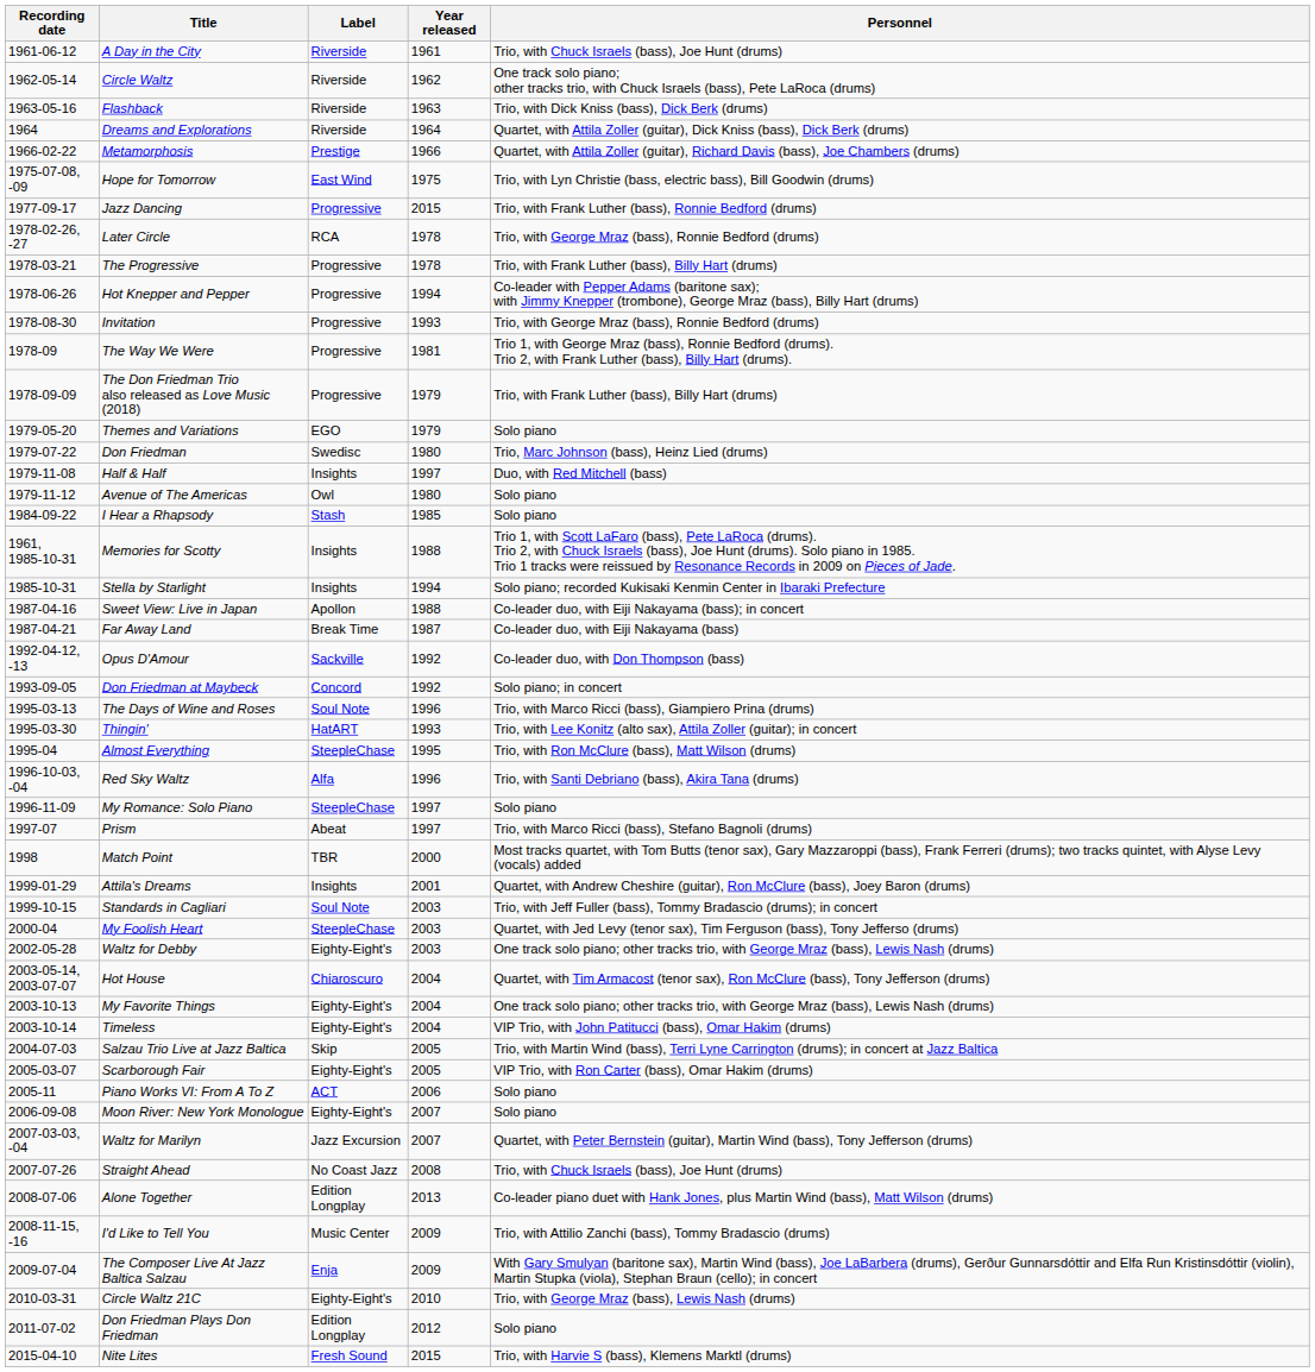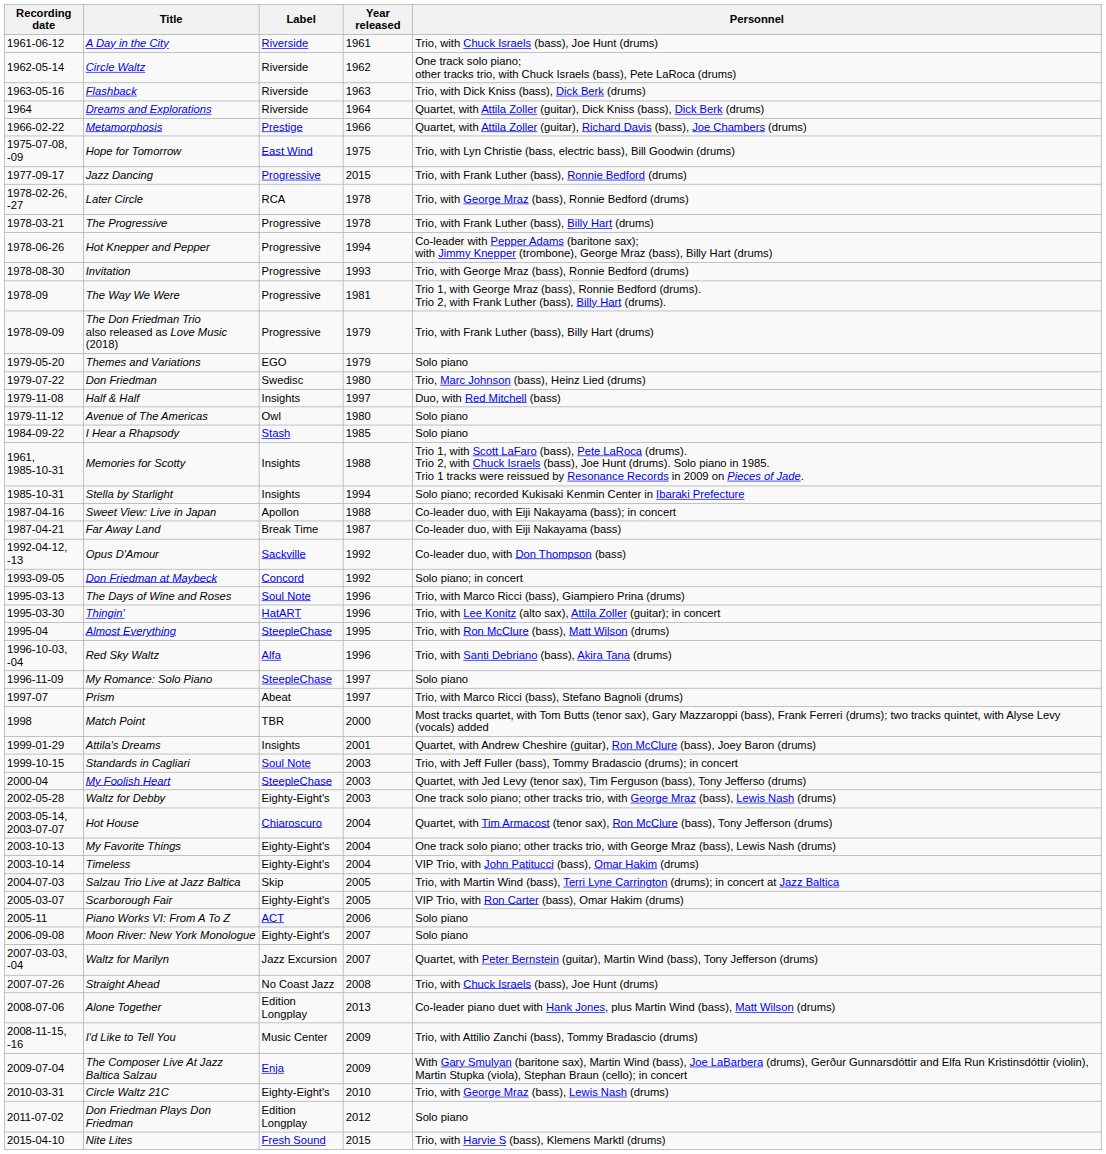 <table class="wikitable sortable">
 <tr>
 <th>Recording date</th>
 <th>Title</th>
 <th>Label</th>
 <th>Year released</th>
 <th>Personnel</th>
 </tr>
 <tr>
 <td>1961-06-12</td>
 <td><em><a href='#'>A Day in the City</a></em></td>
 <td><a href='#'>Riverside</a></td>
 <td>1961</td>
 <td>Trio, with <a href='#'>Chuck Israels</a> (bass), Joe Hunt (drums)</td>
 </tr>
 <tr>
 <td>1962-05-14</td>
 <td><em><a href='#'>Circle Waltz</a></em></td>
 <td>Riverside</td>
 <td>1962</td>
 <td>One track solo piano; <br>other tracks trio, with Chuck Israels (bass), Pete LaRoca (drums)</td>
 </tr>
 <tr>
 <td>1963-05-16</td>
 <td><em><a href='#'>Flashback</a></em></td>
 <td>Riverside</td>
 <td>1963</td>
 <td>Trio, with Dick Kniss (bass), <a href='#'>Dick Berk</a> (drums)</td>
 </tr>
 <tr>
 <td>1964</td>
 <td><em><a href='#'>Dreams and Explorations</a></em></td>
 <td>Riverside</td>
 <td>1964</td>
 <td>Quartet, with <a href='#'>Attila Zoller</a> (guitar), Dick Kniss (bass), <a href='#'>Dick Berk</a> (drums)</td>
 </tr>
 <tr>
 <td>1966-02-22</td>
 <td><em><a href='#'>Metamorphosis</a></em></td>
 <td><a href='#'>Prestige</a></td>
 <td>1966</td>
 <td>Quartet, with <a href='#'>Attila Zoller</a> (guitar), <a href='#'>Richard Davis</a> (bass), <a href='#'>Joe Chambers</a> (drums)</td>
 </tr>
 <tr>
 <td>1975-07-08, -09</td>
 <td><em>Hope for Tomorrow</em></td>
 <td><a href='#'>East Wind</a></td>
 <td>1975</td>
 <td>Trio, with Lyn Christie (bass, electric bass), Bill Goodwin (drums)</td>
 </tr>
 <tr>
 <td>1977-09-17</td>
 <td><em>Jazz Dancing</em></td>
 <td><a href='#'>Progressive</a></td>
 <td>2015</td>
 <td>Trio, with Frank Luther (bass), <a href='#'>Ronnie Bedford</a> (drums)</td>
 </tr>
 <tr>
 <td>1978-02-26, -27</td>
 <td><em>Later Circle</em></td>
 <td>RCA</td>
 <td>1978</td>
 <td>Trio, with <a href='#'>George Mraz</a> (bass), Ronnie Bedford (drums)</td>
 </tr>
 <tr>
 <td>1978-03-21</td>
 <td><em>The Progressive</em></td>
 <td>Progressive</td>
 <td>1978</td>
 <td>Trio, with Frank Luther (bass), <a href='#'>Billy Hart</a> (drums)</td>
 </tr>
 <tr>
 <td>1978-06-26</td>
 <td><em>Hot Knepper and Pepper</em></td>
 <td>Progressive</td>
 <td>1994</td>
 <td>Co-leader with <a href='#'>Pepper Adams</a> (baritone sax);<br> with <a href='#'>Jimmy Knepper</a> (trombone), George Mraz (bass), Billy Hart (drums)</td>
 </tr>
 <tr>
 <td>1978-08-30</td>
 <td><em>Invitation</em></td>
 <td>Progressive</td>
 <td>1993</td>
 <td>Trio, with George Mraz (bass), Ronnie Bedford (drums)</td>
 </tr>
 <tr>
 <td>1978-09</td>
 <td><em>The Way We Were</em></td>
 <td>Progressive</td>
 <td>1981</td>
 <td>Trio 1, with George Mraz (bass), Ronnie Bedford (drums). <br>Trio 2, with Frank Luther (bass), <a href='#'>Billy Hart</a> (drums).</td>
 </tr>
 <tr>
 <td>1978-09-09</td>
 <td><em>The Don Friedman Trio</em> <br>also released as <em>Love Music</em> (2018)</td>
 <td>Progressive</td>
 <td>1979</td>
 <td>Trio, with Frank Luther (bass), Billy Hart (drums)</td>
 </tr>
 <tr>
 <td>1979-05-20</td>
 <td><em>Themes and Variations</em></td>
 <td>EGO</td>
 <td>1979</td>
 <td>Solo piano</td>
 </tr>
 <tr>
 <td>1979-07-22</td>
 <td><em>Don Friedman</em></td>
 <td>Swedisc</td>
 <td>1980</td>
 <td>Trio, <a href='#'>Marc Johnson</a> (bass),  Heinz Lied (drums)</td>
 </tr>
 <tr>
 <td>1979-11-08</td>
 <td><em>Half & Half</em></td>
 <td>Insights</td>
 <td>1997</td>
 <td>Duo, with <a href='#'>Red Mitchell</a> (bass)</td>
 </tr>
 <tr>
 <td>1979-11-12</td>
 <td><em>Avenue of The Americas</em></td>
 <td>Owl</td>
 <td>1980</td>
 <td>Solo piano</td>
 </tr>
 <tr>
 <td>1984-09-22</td>
 <td><em>I Hear a Rhapsody</em></td>
 <td><a href='#'>Stash</a></td>
 <td>1985</td>
 <td>Solo piano</td>
 </tr>
 <tr>
 <td>1961, <br>1985-10-31</td>
 <td><em>Memories for Scotty</em></td>
 <td>Insights</td>
 <td>1988</td>
 <td>Trio 1, with <a href='#'>Scott LaFaro</a> (bass), <a href='#'>Pete LaRoca</a> (drums).<br>Trio 2, with <a href='#'>Chuck Israels</a> (bass), Joe Hunt (drums). Solo piano in 1985.<br>Trio 1 tracks were reissued by <a href='#'>Resonance Records</a> in 2009 on <em><a href='#'>Pieces of Jade</a></em>.</td>
 </tr>
 <tr>
 <td>1985-10-31</td>
 <td><em>Stella by Starlight</em></td>
 <td>Insights</td>
 <td>1994</td>
 <td>Solo piano; recorded Kukisaki Kenmin Center in <a href='#'>Ibaraki Prefecture</a></td>
 </tr>
 <tr>
 <td>1987-04-16</td>
 <td><em>Sweet View: Live in Japan</em></td>
 <td>Apollon</td>
 <td>1988</td>
 <td>Co-leader duo, with Eiji Nakayama (bass); in concert</td>
 </tr>
 <tr>
 <td>1987-04-21</td>
 <td><em>Far Away Land</em></td>
 <td>Break Time</td>
 <td>1987</td>
 <td>Co-leader duo, with Eiji Nakayama (bass)</td>
 </tr>
 <tr>
 <td>1992-04-12, -13</td>
 <td><em>Opus D'Amour</em></td>
 <td><a href='#'>Sackville</a></td>
 <td>1992</td>
 <td>Co-leader duo, with <a href='#'>Don Thompson</a> (bass)</td>
 </tr>
 <tr>
 <td>1993-09-05</td>
 <td><em><a href='#'>Don Friedman at Maybeck</a></em></td>
 <td><a href='#'>Concord</a></td>
 <td>1992</td>
 <td>Solo piano; in concert</td>
 </tr>
 <tr>
 <td>1995-03-13</td>
 <td><em>The Days of Wine and Roses</em></td>
 <td><a href='#'>Soul Note</a></td>
 <td>1996</td>
 <td>Trio, with Marco Ricci (bass), Giampiero Prina (drums)</td>
 </tr>
 <tr>
 <td>1995-03-30</td>
 <td><em><a href='#'>Thingin'</a></em></td>
 <td><a href='#'>HatART</a></td>
-<td>1993</td>
+<td>1996</td>
 <td>Trio, with <a href='#'>Lee Konitz</a> (alto sax), <a href='#'>Attila Zoller</a> (guitar); in concert</td>
 </tr>
 <tr>
 <td>1995-04</td>
 <td><em><a href='#'>Almost Everything</a></em></td>
 <td><a href='#'>SteepleChase</a></td>
 <td>1995</td>
 <td>Trio, with <a href='#'>Ron McClure</a> (bass), <a href='#'>Matt Wilson</a> (drums)</td>
 </tr>
 <tr>
 <td>1996-10-03, -04</td>
 <td><em>Red Sky Waltz</em></td>
 <td><a href='#'>Alfa</a></td>
 <td>1996</td>
 <td>Trio, with <a href='#'>Santi Debriano</a> (bass), <a href='#'>Akira Tana</a> (drums)</td>
 </tr>
 <tr>
 <td>1996-11-09</td>
 <td><em>My Romance: Solo Piano</em></td>
 <td><a href='#'>SteepleChase</a></td>
 <td>1997</td>
 <td>Solo piano</td>
 </tr>
 <tr>
 <td>1997-07</td>
 <td><em>Prism</em></td>
 <td>Abeat</td>
 <td>1997</td>
 <td>Trio, with Marco Ricci (bass), Stefano Bagnoli (drums)</td>
 </tr>
 <tr>
 <td>1998</td>
 <td><em>Match Point</em></td>
 <td>TBR</td>
 <td>2000</td>
 <td>Most tracks quartet, with Tom Butts (tenor sax), Gary Mazzaroppi (bass), Frank Ferreri (drums); two tracks quintet, with Alyse Levy (vocals) added</td>
 </tr>
 <tr>
 <td>1999-01-29</td>
 <td><em>Attila's Dreams</em></td>
 <td>Insights</td>
 <td>2001</td>
 <td>Quartet, with Andrew Cheshire (guitar), <a href='#'>Ron McClure</a> (bass), Joey Baron (drums)</td>
 </tr>
 <tr>
 <td>1999-10-15</td>
 <td><em>Standards in Cagliari</em></td>
 <td><a href='#'>Soul Note</a></td>
 <td>2003</td>
 <td>Trio, with Jeff Fuller (bass), Tommy Bradascio (drums); in concert</td>
 </tr>
 <tr>
 <td>2000-04</td>
 <td><em><a href='#'>My Foolish Heart</a></em></td>
 <td><a href='#'>SteepleChase</a></td>
 <td>2003</td>
 <td>Quartet, with Jed Levy (tenor sax), Tim Ferguson (bass), Tony Jefferso (drums)</td>
 </tr>
 <tr>
 <td>2002-05-28</td>
 <td><em>Waltz for Debby</em></td>
 <td>Eighty-Eight's</td>
 <td>2003</td>
 <td>One track solo piano; other tracks trio, with <a href='#'>George Mraz</a> (bass), <a href='#'>Lewis Nash</a> (drums)</td>
 </tr>
 <tr>
 <td>2003-05-14, <br>2003-07-07</td>
 <td><em>Hot House</em></td>
 <td><a href='#'>Chiaroscuro</a></td>
 <td>2004</td>
 <td>Quartet, with <a href='#'>Tim Armacost</a> (tenor sax), <a href='#'>Ron McClure</a> (bass), Tony Jefferson (drums)</td>
 </tr>
 <tr>
 <td>2003-10-13</td>
 <td><em>My Favorite Things</em></td>
 <td>Eighty-Eight's</td>
 <td>2004</td>
 <td>One track solo piano; other tracks trio, with George Mraz (bass), Lewis Nash (drums)</td>
 </tr>
 <tr>
 <td>2003-10-14</td>
 <td><em>Timeless</em></td>
 <td>Eighty-Eight's</td>
 <td>2004</td>
 <td>VIP Trio, with <a href='#'>John Patitucci</a> (bass), <a href='#'>Omar Hakim</a> (drums)</td>
 </tr>
 <tr>
 <td>2004-07-03</td>
 <td><em>Salzau Trio Live at Jazz Baltica</em></td>
 <td>Skip</td>
 <td>2005</td>
 <td>Trio, with Martin Wind (bass), <a href='#'>Terri Lyne Carrington</a> (drums); in concert at <a href='#'>Jazz Baltica</a></td>
 </tr>
 <tr>
 <td>2005-03-07</td>
 <td><em>Scarborough Fair</em></td>
 <td>Eighty-Eight's</td>
 <td>2005</td>
 <td>VIP Trio, with <a href='#'>Ron Carter</a> (bass), Omar Hakim (drums)</td>
 </tr>
 <tr>
 <td>2005-11</td>
 <td><em>Piano Works VI: From A To Z</em></td>
 <td><a href='#'>ACT</a></td>
 <td>2006</td>
 <td>Solo piano</td>
 </tr>
 <tr>
 <td>2006-09-08</td>
 <td><em>Moon River: New York Monologue</em></td>
 <td>Eighty-Eight's</td>
 <td>2007</td>
 <td>Solo piano</td>
 </tr>
 <tr>
 <td>2007-03-03, -04</td>
 <td><em>Waltz for Marilyn</em></td>
 <td>Jazz Excursion</td>
 <td>2007</td>
 <td>Quartet, with <a href='#'>Peter Bernstein</a> (guitar), Martin Wind (bass), Tony Jefferson (drums)</td>
 </tr>
 <tr>
 <td>2007-07-26</td>
 <td><em>Straight Ahead</em></td>
 <td>No Coast Jazz</td>
 <td>2008</td>
 <td>Trio, with <a href='#'>Chuck Israels</a> (bass), Joe Hunt (drums)</td>
 </tr>
 <tr>
 <td>2008-07-06</td>
 <td><em>Alone Together</em></td>
 <td>Edition Longplay</td>
 <td>2013</td>
 <td>Co-leader piano duet with <a href='#'>Hank Jones</a>, plus Martin Wind (bass), <a href='#'>Matt Wilson</a> (drums)</td>
 </tr>
 <tr>
 <td>2008-11-15, -16</td>
 <td><em>I'd Like to Tell You</em></td>
 <td>Music Center</td>
 <td>2009</td>
 <td>Trio, with Attilio Zanchi (bass), Tommy Bradascio (drums)</td>
 </tr>
 <tr>
 <td>2009-07-04</td>
 <td><em>The Composer Live At Jazz Baltica Salzau </em></td>
 <td><a href='#'>Enja</a></td>
 <td>2009 </td>
 <td>With <a href='#'>Gary Smulyan</a> (baritone sax), Martin Wind (bass), <a href='#'>Joe LaBarbera</a> (drums), Gerður Gunnarsdóttir and Elfa Run Kristinsdóttir (violin), Martin Stupka (viola), Stephan Braun (cello); in concert</td>
 </tr>
 <tr>
 <td>2010-03-31</td>
 <td><em>Circle Waltz 21C</em></td>
 <td>Eighty-Eight's</td>
 <td>2010</td>
 <td>Trio, with <a href='#'>George Mraz</a> (bass), <a href='#'>Lewis Nash</a> (drums)</td>
 </tr>
 <tr>
 <td>2011-07-02</td>
 <td><em>Don Friedman Plays Don Friedman</em></td>
 <td>Edition Longplay</td>
 <td>2012</td>
 <td>Solo piano</td>
 </tr>
 <tr>
 <td>2015-04-10</td>
 <td><em>Nite Lites</em></td>
 <td><a href='#'>Fresh Sound</a></td>
 <td>2015</td>
 <td>Trio, with <a href='#'>Harvie S</a> (bass), Klemens Marktl (drums)</td>
 </tr>
 </table>
